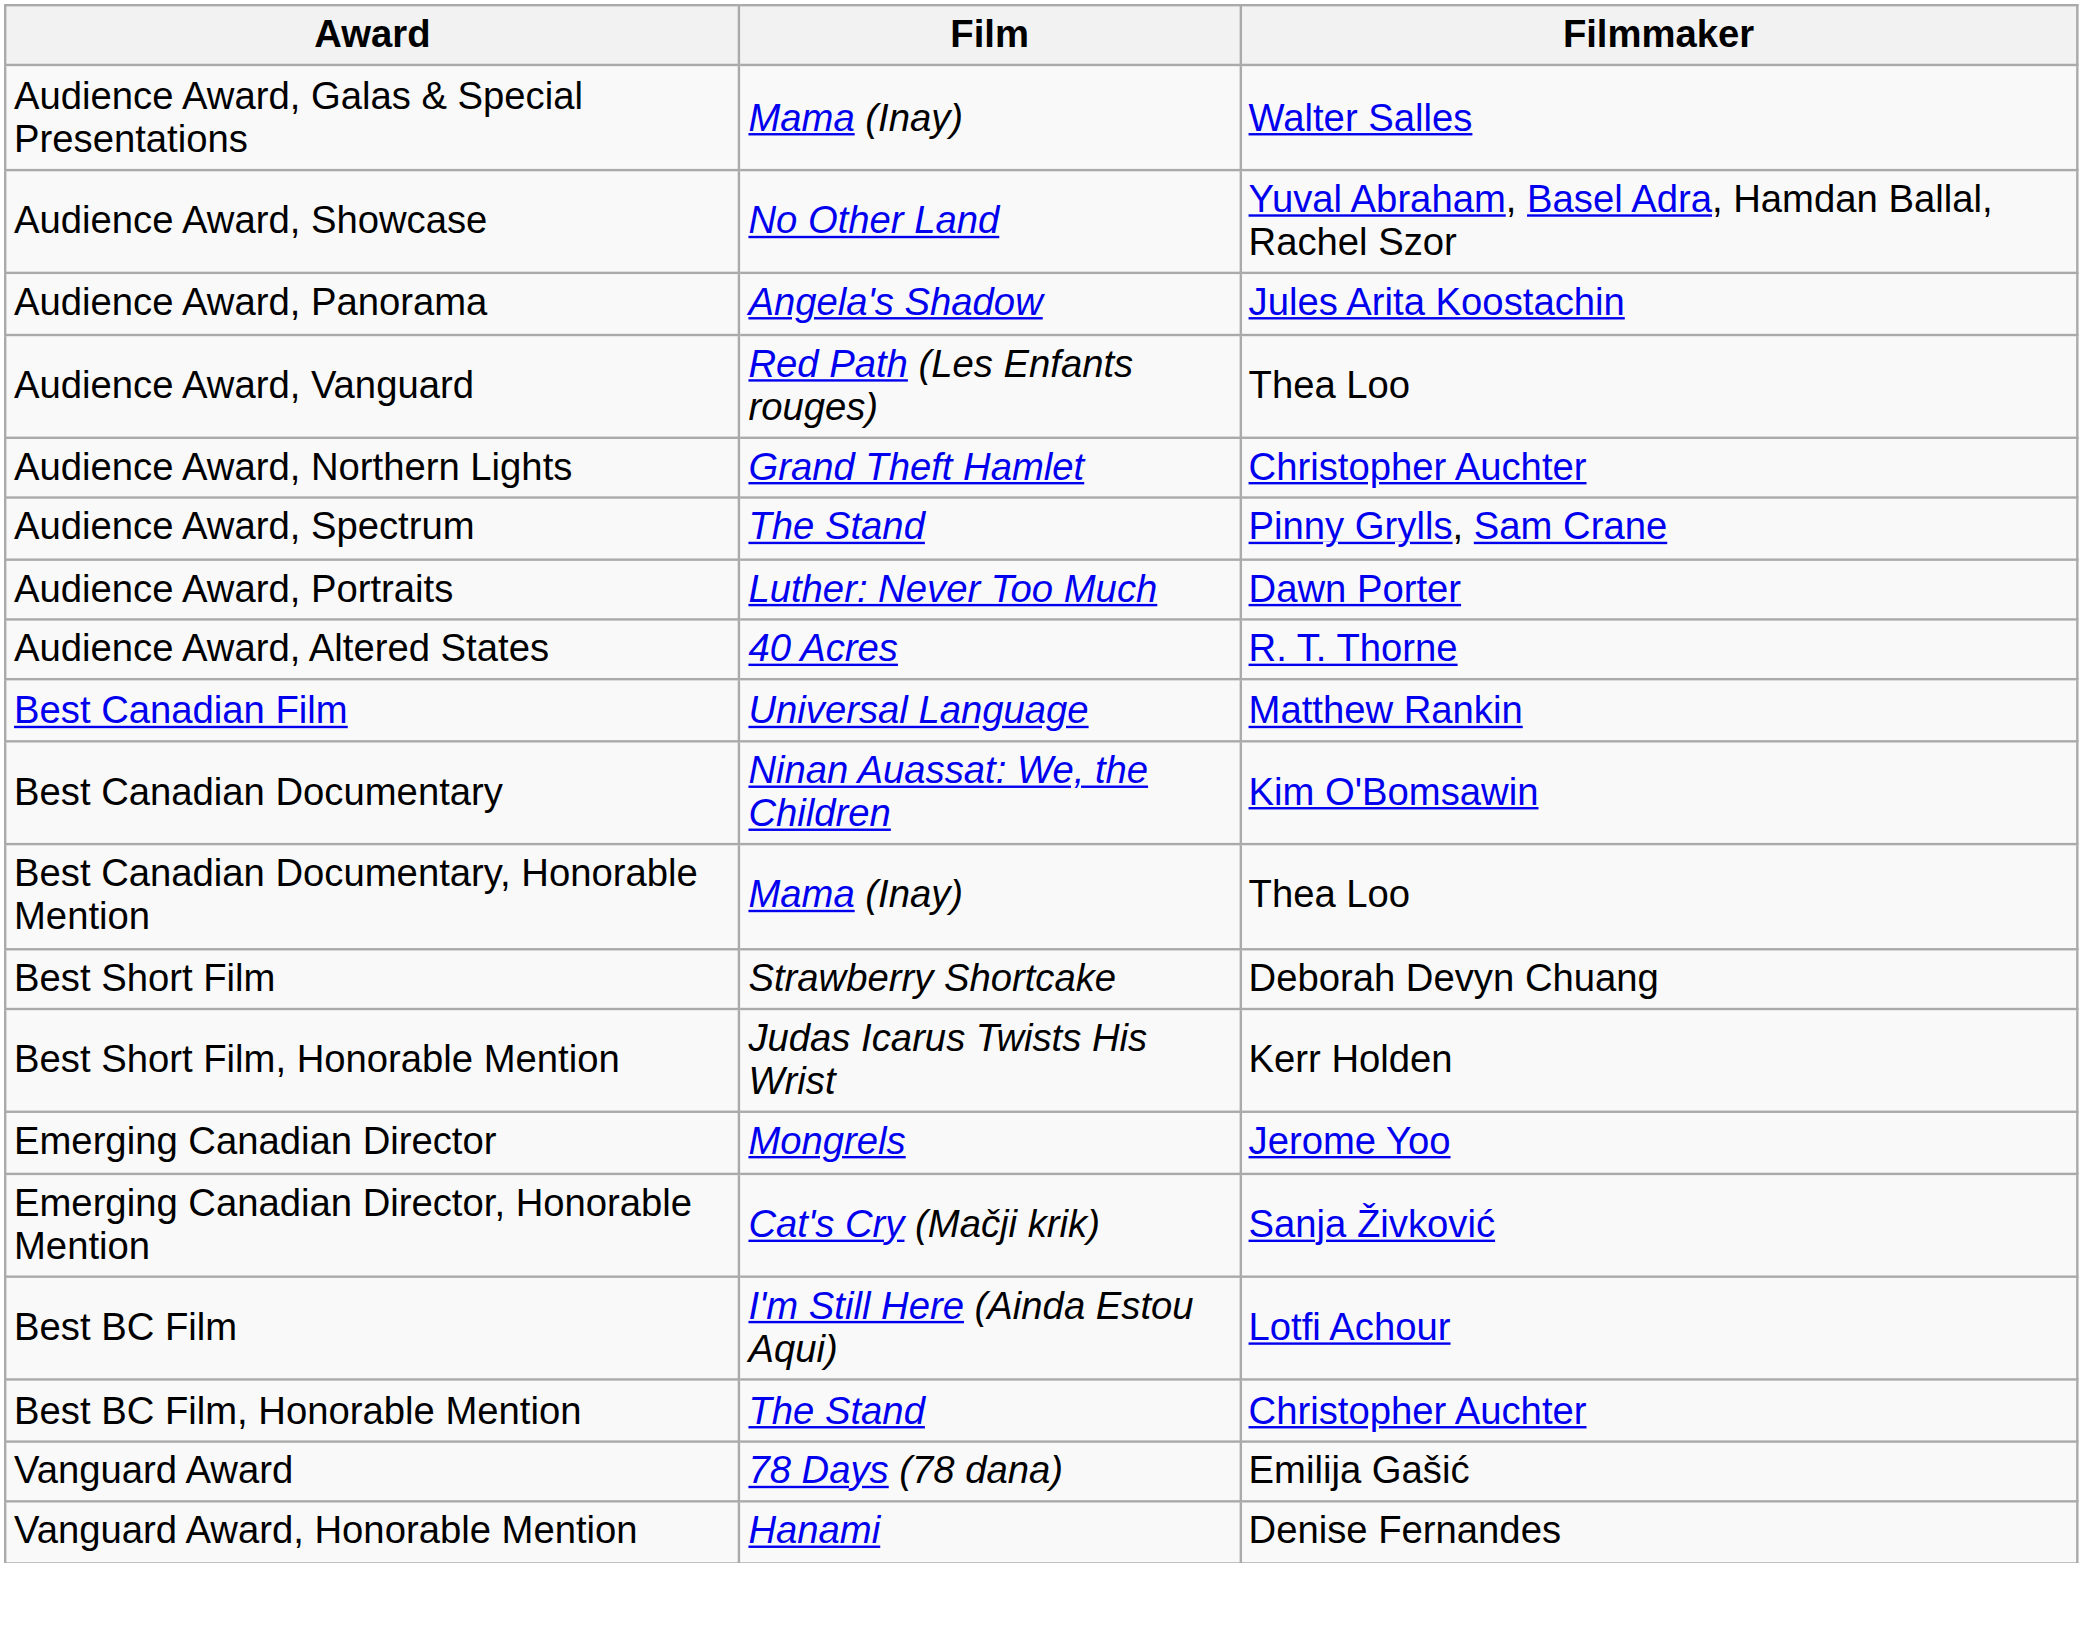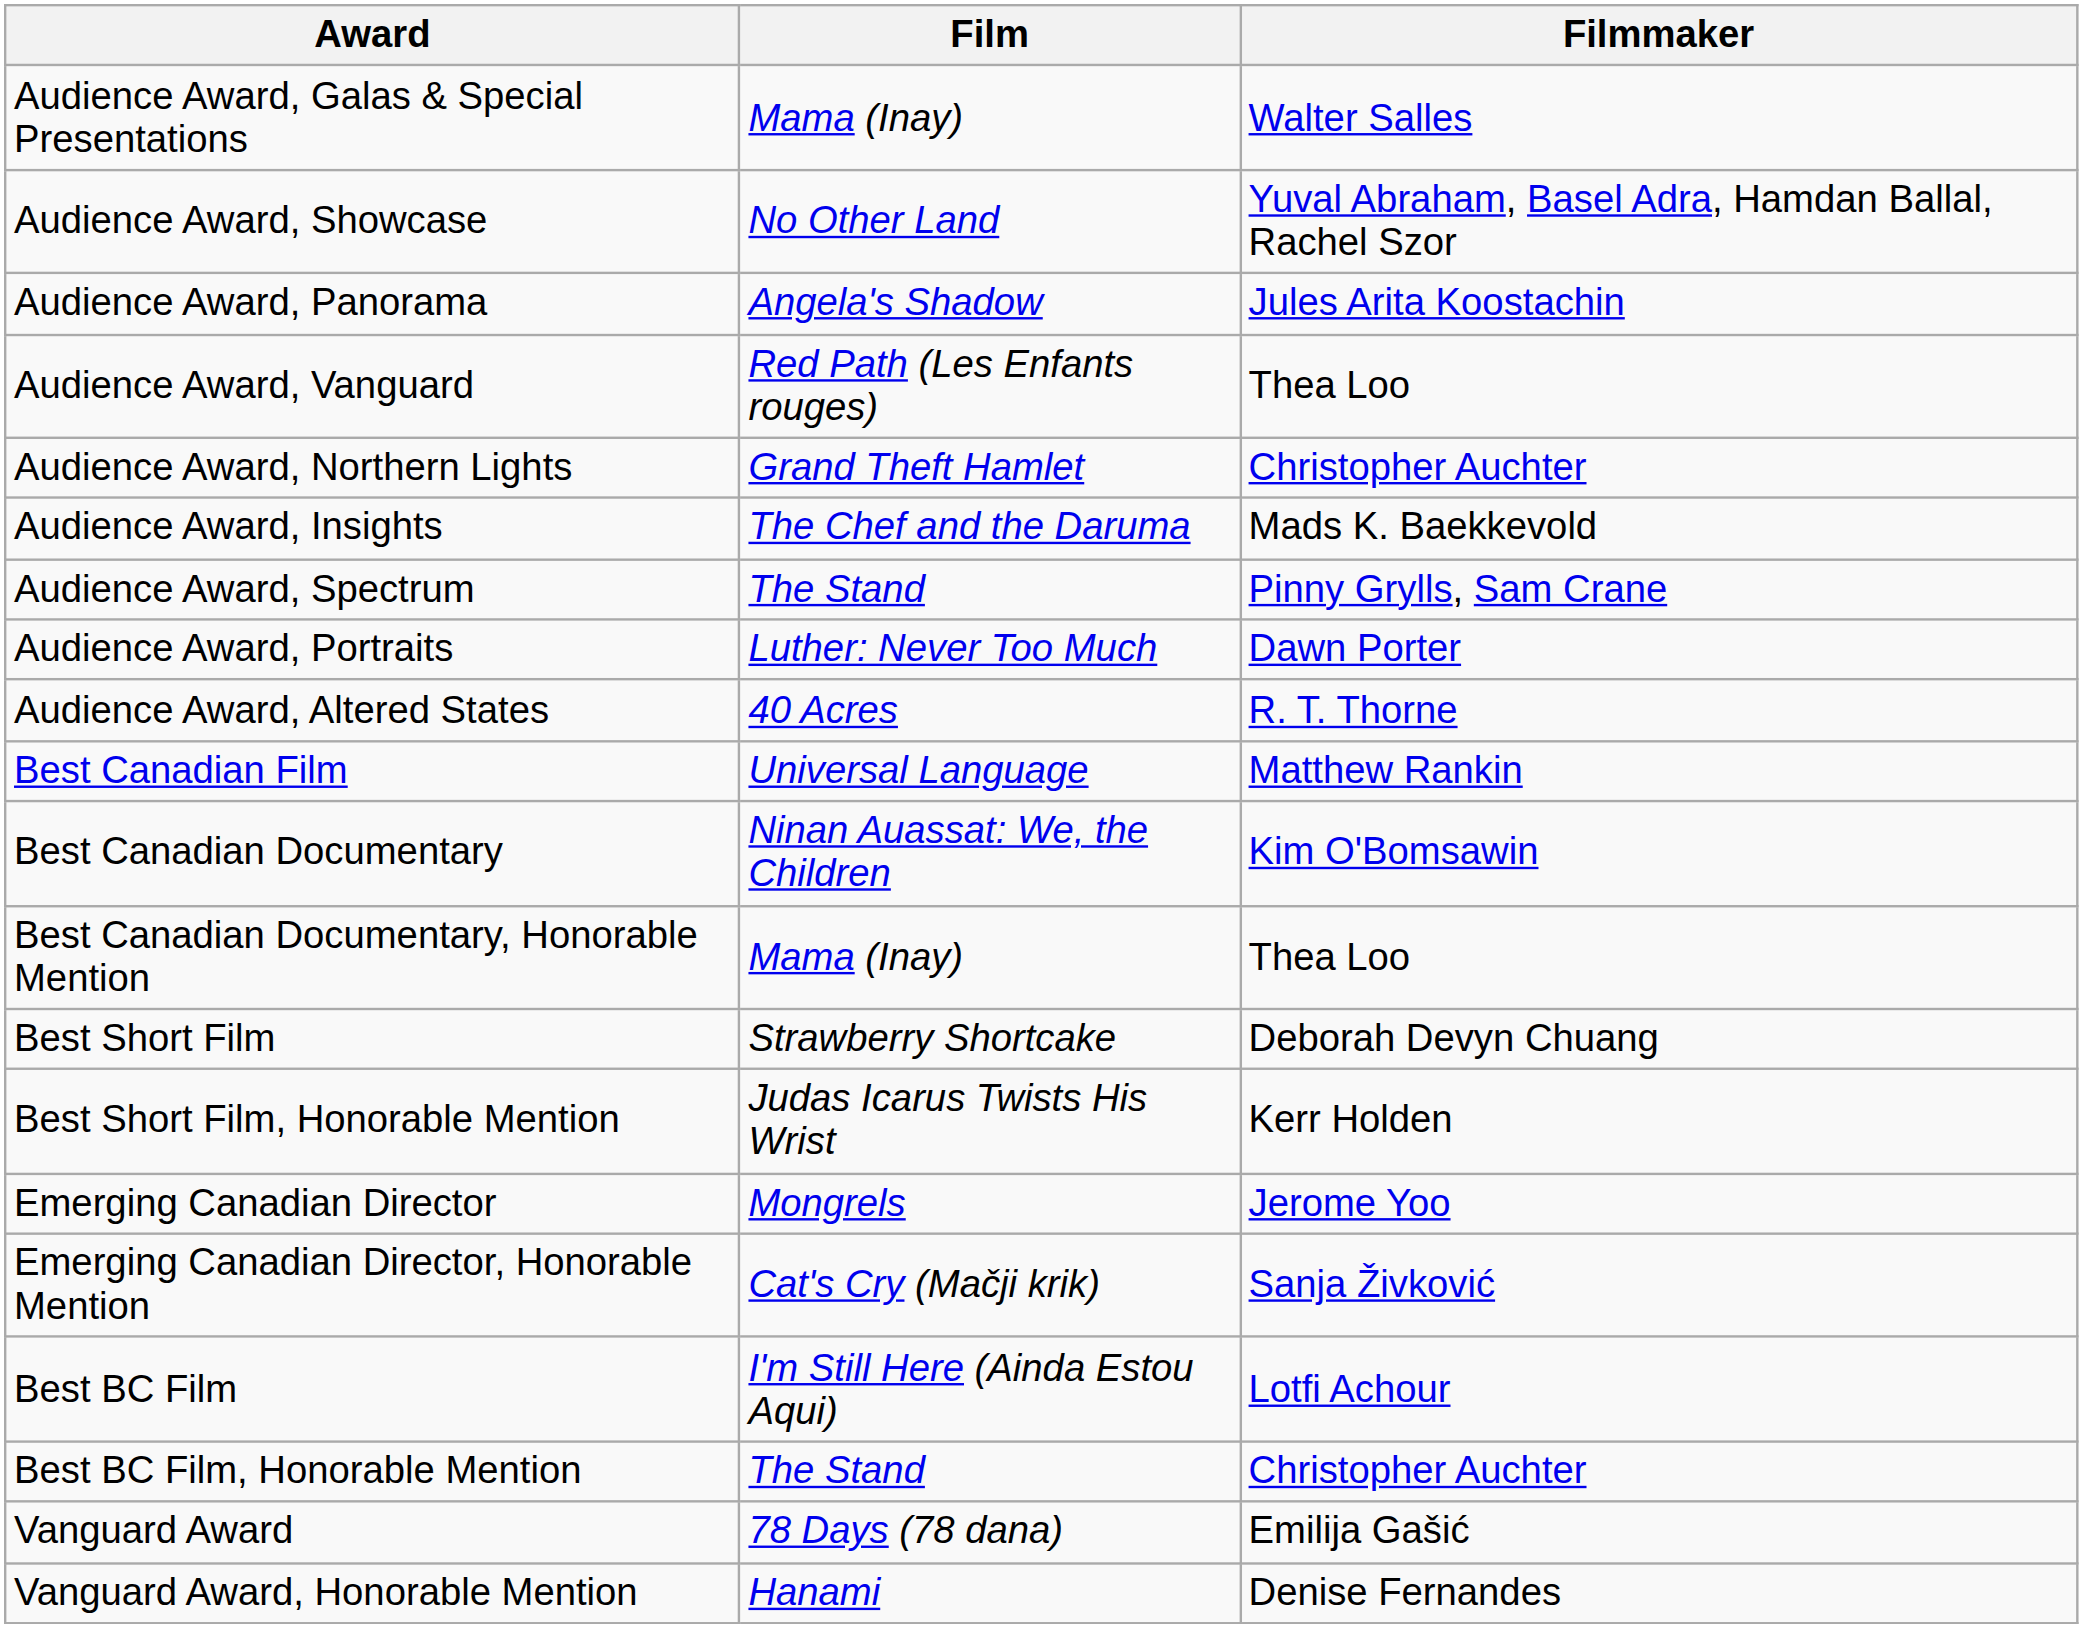 <table class="wikitable">
 <tr>
 <th>Award</th>
 <th>Film</th>
 <th>Filmmaker</th>
 </tr>
 <tr>
 <td>Audience Award, Galas & Special Presentations</td>
 <td><em><a href='#'>Mama</a> (Inay)</em></td>
 <td><a href='#'>Walter Salles</a></td>
 </tr>
 <tr>
 <td>Audience Award, Showcase</td>
 <td><em><a href='#'>No Other Land</a></em></td>
 <td><a href='#'>Yuval Abraham</a>, <a href='#'>Basel Adra</a>, Hamdan Ballal, Rachel Szor</td>
 </tr>
 <tr>
 <td>Audience Award, Panorama</td>
 <td><em><a href='#'>Angela's Shadow</a></em></td>
 <td><a href='#'>Jules Arita Koostachin</a></td>
 </tr>
 <tr>
 <td>Audience Award, Vanguard</td>
 <td><em><a href='#'>Red Path</a> (Les Enfants rouges)</em></td>
 <td>Thea Loo</td>
 </tr>
 <tr>
 <td>Audience Award, Northern Lights</td>
 <td><em><a href='#'>Grand Theft Hamlet</a></em></td>
 <td><a href='#'>Christopher Auchter</a></td>
+</tr>
+<tr>
+<td>Audience Award, Insights</td>
+<td><em><a href='#'>The Chef and the Daruma</a></em></td>
+<td>Mads K. Baekkevold</td>
 </tr>
 <tr>
 <td>Audience Award, Spectrum</td>
 <td><em><a href='#'>The Stand</a></em></td>
 <td><a href='#'>Pinny Grylls</a>, <a href='#'>Sam Crane</a></td>
 </tr>
 <tr>
 <td>Audience Award, Portraits</td>
 <td><em><a href='#'>Luther: Never Too Much</a></em></td>
 <td><a href='#'>Dawn Porter</a></td>
 </tr>
 <tr>
 <td>Audience Award, Altered States</td>
 <td><em><a href='#'>40 Acres</a></em></td>
 <td><a href='#'>R. T. Thorne</a></td>
 </tr>
 <tr>
 <td><a href='#'>Best Canadian Film</a></td>
 <td><em><a href='#'>Universal Language</a></em></td>
 <td><a href='#'>Matthew Rankin</a></td>
 </tr>
 <tr>
 <td>Best Canadian Documentary</td>
 <td><em><a href='#'>Ninan Auassat: We, the Children</a></em></td>
 <td><a href='#'>Kim O'Bomsawin</a></td>
 </tr>
 <tr>
 <td>Best Canadian Documentary, Honorable Mention</td>
 <td><em><a href='#'>Mama</a> (Inay)</em></td>
 <td>Thea Loo</td>
 </tr>
 <tr>
 <td>Best Short Film</td>
 <td><em>Strawberry Shortcake</em></td>
 <td>Deborah Devyn Chuang</td>
 </tr>
 <tr>
 <td>Best Short Film, Honorable Mention</td>
 <td><em>Judas Icarus Twists His Wrist</em></td>
 <td>Kerr Holden</td>
 </tr>
 <tr>
 <td>Emerging Canadian Director</td>
 <td><em><a href='#'>Mongrels</a></em></td>
 <td><a href='#'>Jerome Yoo</a></td>
 </tr>
 <tr>
 <td>Emerging Canadian Director, Honorable Mention</td>
 <td><em><a href='#'>Cat's Cry</a> (Mačji krik)</em></td>
 <td><a href='#'>Sanja Živković</a></td>
 </tr>
 <tr>
 <td>Best BC Film</td>
 <td><em><a href='#'>I'm Still Here</a> (Ainda Estou Aqui)</em></td>
 <td><a href='#'>Lotfi Achour</a></td>
 </tr>
 <tr>
 <td>Best BC Film, Honorable Mention</td>
 <td><em><a href='#'>The Stand</a></em></td>
 <td><a href='#'>Christopher Auchter</a></td>
 </tr>
 <tr>
 <td>Vanguard Award</td>
 <td><em><a href='#'>78 Days</a> (78 dana)</em></td>
 <td>Emilija Gašić</td>
 </tr>
 <tr>
 <td>Vanguard Award, Honorable Mention</td>
 <td><em><a href='#'>Hanami</a></em></td>
 <td>Denise Fernandes</td>
 </tr>
 </table>
